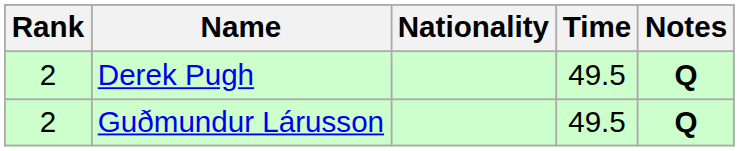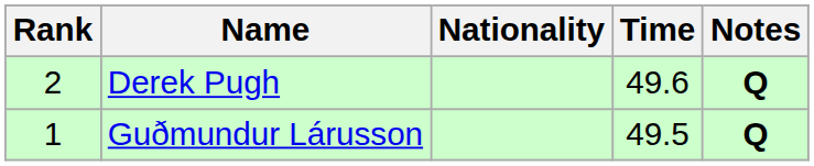 <table class="wikitable sortable" style="text-align:center">
 <tr>
 <th>Rank</th>
 <th>Name</th>
 <th>Nationality</th>
 <th>Time</th>
 <th>Notes</th>
 </tr>
 <tr bgcolor=ccffcc>
 <td>2</td>
 <td align=left><a href='#'>Derek Pugh</a></td>
 <td align=left></td>
-<td>49.5</td>
+<td>49.6</td>
 <td><strong>Q</strong></td>
 </tr>
 <tr bgcolor=ccffcc>
-<td>2</td>
+<td>1</td>
 <td align=left><a href='#'>Guðmundur Lárusson</a></td>
 <td align=left></td>
 <td>49.5</td>
 <td><strong>Q</strong></td>
 </tr>
 </table>
